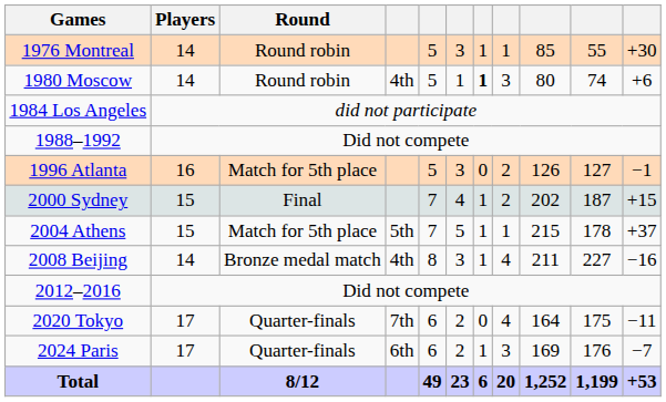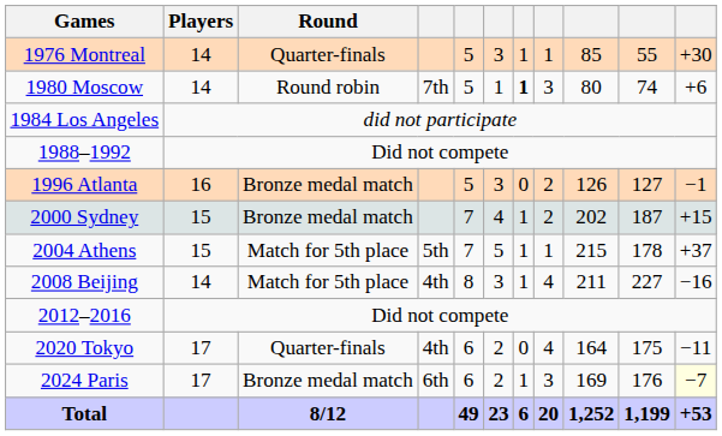 <table class="wikitable sortable collapsible collapsed">
 <tr>
 <th>Games</th>
 <th>Players</th>
 <th>Round</th>
 <th></th>
 <th></th>
 <th></th>
 <th></th>
 <th></th>
 <th></th>
 <th></th>
 <th></th>
 </tr>
 <tr align=center style="background:#ffdab9;">
 <td><a href='#'>1976 Montreal</a></td>
 <td>14</td>
-<td>Round robin</td>
+<td>Quarter-finals</td>
 <td></td>
 <td>5</td>
 <td>3</td>
 <td>1</td>
 <td>1</td>
 <td>85</td>
 <td>55</td>
 <td>+30</td>
 </tr>
 <tr align=center>
 <td><a href='#'>1980 Moscow</a></td>
 <td>14</td>
 <td>Round robin</td>
-<td>4th</td>
+<td>7th</td>
 <td>5</td>
 <td>1</td>
 <td><strong>1</strong></td>
 <td>3</td>
 <td>80</td>
 <td>74</td>
 <td>+6</td>
 </tr>
 <tr align=center>
 <td><a href='#'>1984 Los Angeles</a></td>
 <td colspan=11><em>did not participate</em></td>
 </tr>
 <tr align=center>
 <td><a href='#'>1988</a>–<a href='#'>1992</a></td>
 <td colspan=11>Did not compete</td>
 </tr>
 <tr align=center style="background:#ffdab9;">
 <td><a href='#'>1996 Atlanta</a></td>
 <td>16</td>
-<td>Match for 5th place</td>
+<td>Bronze medal match</td>
 <td></td>
 <td>5</td>
 <td>3</td>
 <td>0</td>
 <td>2</td>
 <td>126</td>
 <td>127</td>
 <td>−1</td>
 </tr>
 <tr align=center style="background:#dce5e5;">
 <td><a href='#'>2000 Sydney</a></td>
 <td>15</td>
-<td>Final</td>
+<td>Bronze medal match</td>
 <td></td>
 <td>7</td>
 <td>4</td>
 <td>1</td>
 <td>2</td>
 <td>202</td>
 <td>187</td>
 <td>+15</td>
 </tr>
 <tr align=center>
 <td><a href='#'>2004 Athens</a></td>
 <td>15</td>
 <td>Match for 5th place</td>
 <td>5th</td>
 <td>7</td>
 <td>5</td>
 <td>1</td>
 <td>1</td>
 <td>215</td>
 <td>178</td>
 <td>+37</td>
 </tr>
 <tr align=center>
 <td><a href='#'>2008 Beijing</a></td>
 <td>14</td>
-<td>Bronze medal match</td>
+<td>Match for 5th place</td>
 <td>4th</td>
 <td>8</td>
 <td>3</td>
 <td>1</td>
 <td>4</td>
 <td>211</td>
 <td>227</td>
 <td>−16</td>
 </tr>
 <tr align=center>
 <td><a href='#'>2012</a>–<a href='#'>2016</a></td>
 <td colspan=11>Did not compete</td>
 </tr>
 <tr align=center>
 <td><a href='#'>2020 Tokyo</a></td>
 <td>17</td>
 <td>Quarter-finals</td>
-<td>7th</td>
+<td>4th</td>
 <td>6</td>
 <td>2</td>
 <td>0</td>
 <td>4</td>
 <td>164</td>
 <td>175</td>
 <td>−11</td>
 </tr>
 <tr align=center>
 <td><a href='#'>2024 Paris</a></td>
 <td>17</td>
-<td>Quarter-finals</td>
+<td>Bronze medal match</td>
 <td>6th</td>
 <td>6</td>
 <td>2</td>
 <td>1</td>
 <td>3</td>
 <td>169</td>
 <td>176</td>
-<td>−7</td>
+<td style="background: lightyellow;">−7</td>
 </tr>
 <tr style="text-align:center; background-color:#ccf;">
 <td><strong>Total</strong></td>
 <td></td>
 <td><strong>8/12</strong></td>
 <td></td>
 <td><strong>49</strong></td>
 <td><strong>23</strong></td>
 <td><strong>6</strong></td>
 <td><strong>20</strong></td>
 <td><strong>1,252</strong></td>
 <td><strong>1,199</strong></td>
 <td><strong>+53</strong></td>
 </tr>
 </table>
